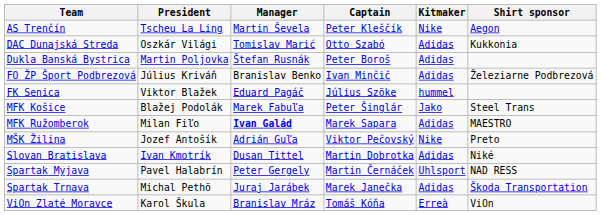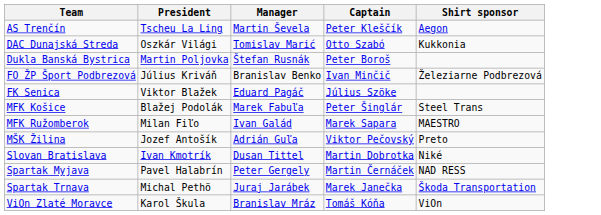 <table class="wikitable sortable" style="text-align: left;">
 <tr>
 <th>Team</th>
 <th>President</th>
 <th>Manager</th>
 <th>Captain</th>
-<th>Kitmaker</th>
 <th>Shirt sponsor</th>
 </tr>
 <tr>
 <td><a href='#'>AS Trenčín</a></td>
 <td><a href='#'>Tscheu La Ling</a></td>
 <td> <a href='#'>Martin Ševela</a></td>
 <td><a href='#'>Peter Kleščík</a></td>
-<td><a href='#'>Nike</a></td>
 <td><a href='#'>Aegon</a></td>
 </tr>
 <tr>
 <td><a href='#'>DAC Dunajská Streda</a></td>
 <td>Oszkár Világi</td>
 <td> <a href='#'>Tomislav Marić</a></td>
 <td><a href='#'>Otto Szabó</a></td>
-<td><a href='#'>Adidas</a></td>
 <td>Kukkonia</td>
 </tr>
 <tr>
 <td><a href='#'>Dukla Banská Bystrica</a></td>
 <td><a href='#'>Martin Poljovka</a></td>
 <td> <a href='#'>Štefan Rusnák</a></td>
 <td><a href='#'>Peter Boroš</a></td>
-<td><a href='#'>Adidas</a></td>
 <td></td>
 </tr>
 <tr>
 <td><a href='#'>FO ŽP Šport Podbrezová</a></td>
 <td>Július Kriváň</td>
 <td> Branislav Benko</td>
 <td><a href='#'>Ivan Minčič</a></td>
-<td><a href='#'>Adidas</a></td>
 <td>Železiarne Podbrezová</td>
 </tr>
 <tr>
 <td><a href='#'>FK Senica</a></td>
 <td>Viktor Blažek</td>
 <td> <a href='#'>Eduard Pagáč</a></td>
 <td><a href='#'>Július Szöke</a></td>
-<td><a href='#'>hummel</a></td>
 <td></td>
 </tr>
 <tr>
 <td><a href='#'>MFK Košice</a></td>
 <td>Blažej Podolák</td>
 <td> <a href='#'>Marek Fabuľa</a></td>
 <td><a href='#'>Peter Šinglár</a></td>
-<td><a href='#'>Jako</a></td>
 <td>Steel Trans</td>
 </tr>
 <tr>
 <td><a href='#'>MFK Ružomberok</a></td>
 <td>Milan Fiľo</td>
-<td><strong> <a href='#'>Ivan Galád</a></strong></td>
+<td> <a href='#'>Ivan Galád</a></td>
 <td><a href='#'>Marek Sapara</a></td>
-<td><a href='#'>Adidas</a></td>
 <td>MAESTRO</td>
 </tr>
 <tr>
 <td><a href='#'>MŠK Žilina</a></td>
 <td>Jozef Antošík</td>
 <td> <a href='#'>Adrián Guľa</a></td>
 <td><a href='#'>Viktor Pečovský</a></td>
-<td><a href='#'>Nike</a></td>
 <td>Preto</td>
 </tr>
 <tr>
 <td><a href='#'>Slovan Bratislava</a></td>
 <td><a href='#'>Ivan Kmotrík</a></td>
 <td> <a href='#'>Dusan Tittel</a></td>
 <td><a href='#'>Martin Dobrotka</a></td>
-<td><a href='#'>Adidas</a></td>
 <td>Niké</td>
 </tr>
 <tr>
 <td><a href='#'>Spartak Myjava</a></td>
 <td>Pavel Halabrín</td>
 <td> <a href='#'>Peter Gergely</a></td>
 <td><a href='#'>Martin Černáček</a></td>
-<td><a href='#'>Uhlsport</a></td>
 <td>NAD RESS</td>
 </tr>
 <tr>
 <td><a href='#'>Spartak Trnava</a></td>
 <td>Michal Pethö</td>
 <td> <a href='#'>Juraj Jarábek</a></td>
 <td><a href='#'>Marek Janečka</a></td>
-<td><a href='#'>Adidas</a></td>
 <td><a href='#'>Škoda Transportation</a></td>
 </tr>
 <tr>
 <td><a href='#'>ViOn Zlaté Moravce</a></td>
 <td>Karol Škula</td>
 <td> <a href='#'>Branislav Mráz</a></td>
 <td><a href='#'>Tomáš Kóňa</a></td>
-<td><a href='#'>Erreà</a></td>
 <td>ViOn</td>
 </tr>
 </table>
